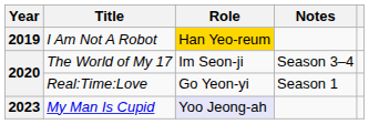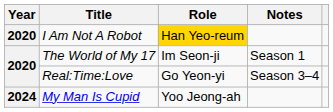 <table class="wikitable plainrowheaders">
 <tr>
 <th scope="col">Year</th>
 <th scope="col">Title</th>
 <th scope="col">Role</th>
 <th scope="col">Notes</th>
 <th scope="col" class="unsortable"></th>
 </tr>
 <tr>
-<th scope="row">2019</th>
+<th scope="row">2020</th>
 <td><em>I Am Not A Robot</em></td>
 <td style="background: gold;">Han Yeo-reum</td>
 <td></td>
 <td style="text-align:center;"></td>
 </tr>
 <tr>
 <th scope="row" rowspan="2">2020</th>
 <td><em>The World of My 17</em></td>
 <td>Im Seon-ji</td>
-<td>Season 3–4</td>
+<td>Season 1</td>
 <td style="text-align:center;"></td>
 </tr>
 <tr>
 <td><em>Real:Time:Love</em></td>
 <td>Go Yeon-yi</td>
-<td>Season 1</td>
+<td>Season 3–4</td>
 <td style="text-align:center;"></td>
 </tr>
 <tr>
-<th scope="row">2023</th>
+<th scope="row">2024</th>
 <td><em><a href='#'>My Man Is Cupid</a></em></td>
-<td style="background: lavender;">Yoo Jeong-ah</td>
+<td>Yoo Jeong-ah</td>
 <td></td>
 <td style="text-align:center;"></td>
 </tr>
 </table>
